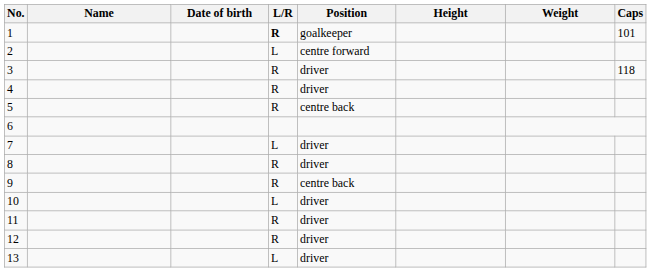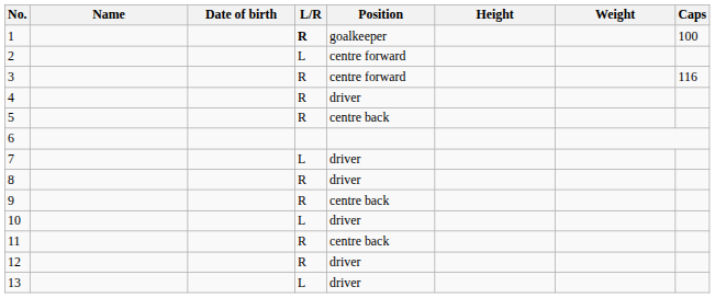 <table class=wikitable sortable style=font-size:100%; text-align:center;>
 <tr>
 <th>No.</th>
 <th style=width:12em>Name</th>
 <th style=width:8em>Date of birth</th>
 <th style=width:2em>L/R</th>
 <th style=width:8em>Position</th>
 <th style=width:9em>Height</th>
 <th style=width:9em>Weight</th>
 <th>Caps</th>
 </tr>
 <tr>
 <td>1</td>
 <td align=left></td>
 <td></td>
 <td><strong>R</strong></td>
 <td>goalkeeper</td>
 <td></td>
 <td></td>
-<td>101</td>
+<td>100</td>
 </tr>
 <tr>
 <td>2</td>
 <td align=left></td>
 <td></td>
 <td>L</td>
 <td>centre forward</td>
 <td></td>
 <td></td>
 <td></td>
 </tr>
 <tr>
 <td>3</td>
 <td align=left></td>
 <td></td>
 <td>R</td>
-<td>driver</td>
+<td>centre forward</td>
 <td></td>
 <td></td>
-<td>118</td>
+<td>116</td>
 </tr>
 <tr>
 <td>4</td>
 <td align=left></td>
 <td></td>
 <td>R</td>
 <td>driver</td>
 <td></td>
 <td></td>
 <td></td>
 </tr>
 <tr>
 <td>5</td>
 <td align=left></td>
 <td></td>
 <td>R</td>
 <td>centre back</td>
 <td></td>
 <td></td>
 <td></td>
 </tr>
 <tr>
 <td>6</td>
 <td align=left></td>
 <td></td>
 <td></td>
 <td></td>
 <td></td>
 </tr>
 <tr>
 <td>7</td>
 <td align=left></td>
 <td></td>
 <td>L</td>
 <td>driver</td>
 <td></td>
 <td></td>
 <td></td>
 </tr>
 <tr>
 <td>8</td>
 <td align=left></td>
 <td></td>
 <td>R</td>
 <td>driver</td>
 <td></td>
 <td></td>
 <td></td>
 </tr>
 <tr>
 <td>9</td>
 <td align=left></td>
 <td></td>
 <td>R</td>
 <td>centre back</td>
 <td></td>
 <td></td>
 <td></td>
 </tr>
 <tr>
 <td>10</td>
 <td align=left></td>
 <td></td>
 <td>L</td>
 <td>driver</td>
 <td></td>
 <td></td>
 <td></td>
 </tr>
 <tr>
 <td>11</td>
 <td align=left></td>
 <td></td>
 <td>R</td>
-<td>driver</td>
+<td>centre back</td>
 <td></td>
 <td></td>
 <td></td>
 </tr>
 <tr>
 <td>12</td>
 <td align=left></td>
 <td></td>
 <td>R</td>
 <td>driver</td>
 <td></td>
 <td></td>
 <td></td>
 </tr>
 <tr>
 <td>13</td>
 <td align=left></td>
 <td></td>
 <td>L</td>
 <td>driver</td>
 <td></td>
 <td></td>
 <td></td>
 </tr>
 </table>
